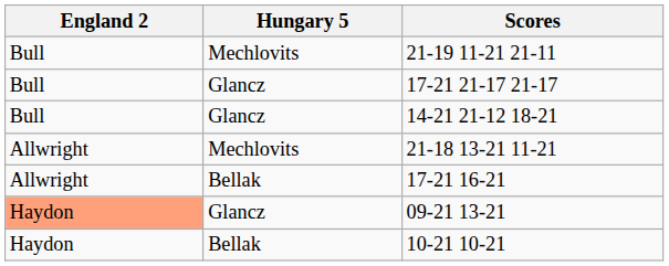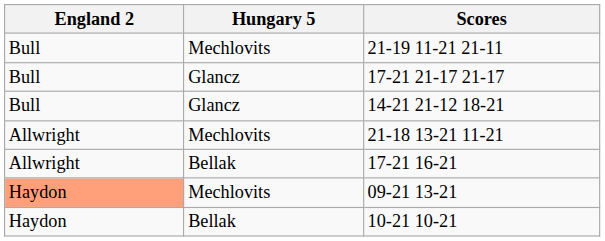 <table class="wikitable">
 <tr>
 <th width=150> England 2</th>
 <th width=150> Hungary 5</th>
 <th width=200>Scores</th>
 </tr>
 <tr>
 <td>Bull</td>
 <td>Mechlovits</td>
 <td>21-19 11-21 21-11</td>
 </tr>
 <tr>
 <td>Bull</td>
 <td>Glancz</td>
 <td>17-21 21-17 21-17</td>
 </tr>
 <tr>
 <td>Bull</td>
 <td>Glancz</td>
 <td>14-21 21-12 18-21</td>
 </tr>
 <tr>
 <td>Allwright</td>
 <td>Mechlovits</td>
 <td>21-18 13-21 11-21</td>
 </tr>
 <tr>
 <td>Allwright</td>
 <td>Bellak</td>
 <td>17-21 16-21</td>
 </tr>
 <tr>
 <td style="background: lightsalmon;">Haydon</td>
-<td>Glancz</td>
+<td>Mechlovits</td>
 <td>09-21 13-21</td>
 </tr>
 <tr>
 <td>Haydon</td>
 <td>Bellak</td>
 <td>10-21 10-21</td>
 </tr>
 </table>
